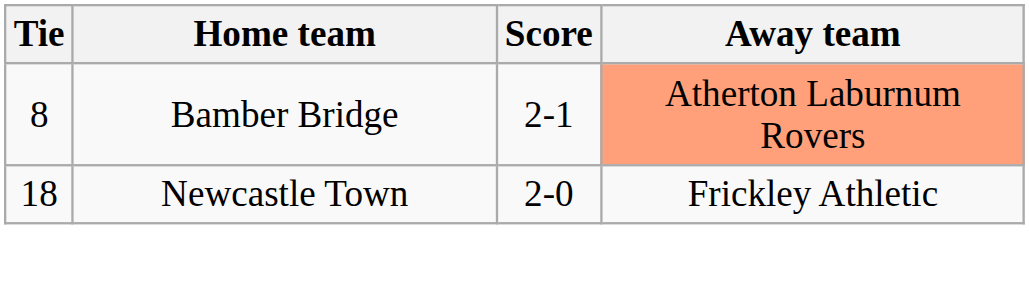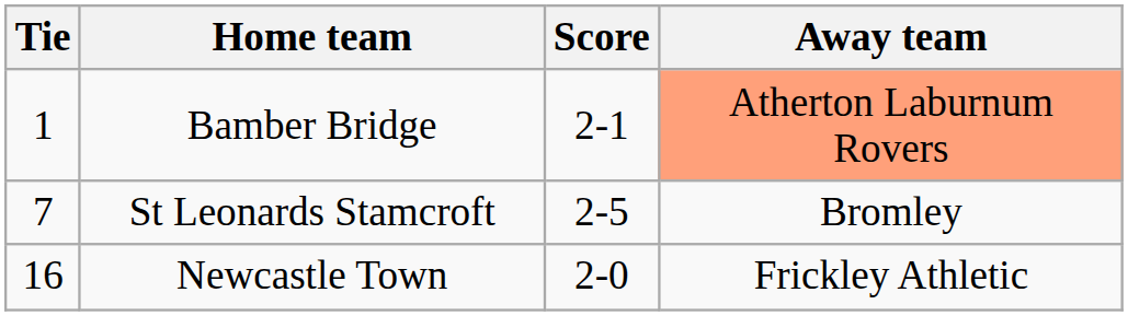 <table class="wikitable" style="text-align:center;">
 <tr>
 <th width=20>Tie</th>
 <th width=175>Home team</th>
 <th width=20>Score</th>
 <th width=175>Away team</th>
 </tr>
 <tr>
-<td>8</td>
+<td>1</td>
 <td>Bamber Bridge</td>
 <td>2-1</td>
 <td style="background: lightsalmon;">Atherton Laburnum Rovers</td>
 </tr>
 <tr>
-<td>18</td>
+<td>7</td>
+<td>St Leonards Stamcroft</td>
+<td>2-5</td>
+<td>Bromley</td>
+</tr>
+<tr>
+<td>16</td>
 <td>Newcastle Town</td>
 <td>2-0</td>
 <td>Frickley Athletic</td>
 </tr>
 </table>
